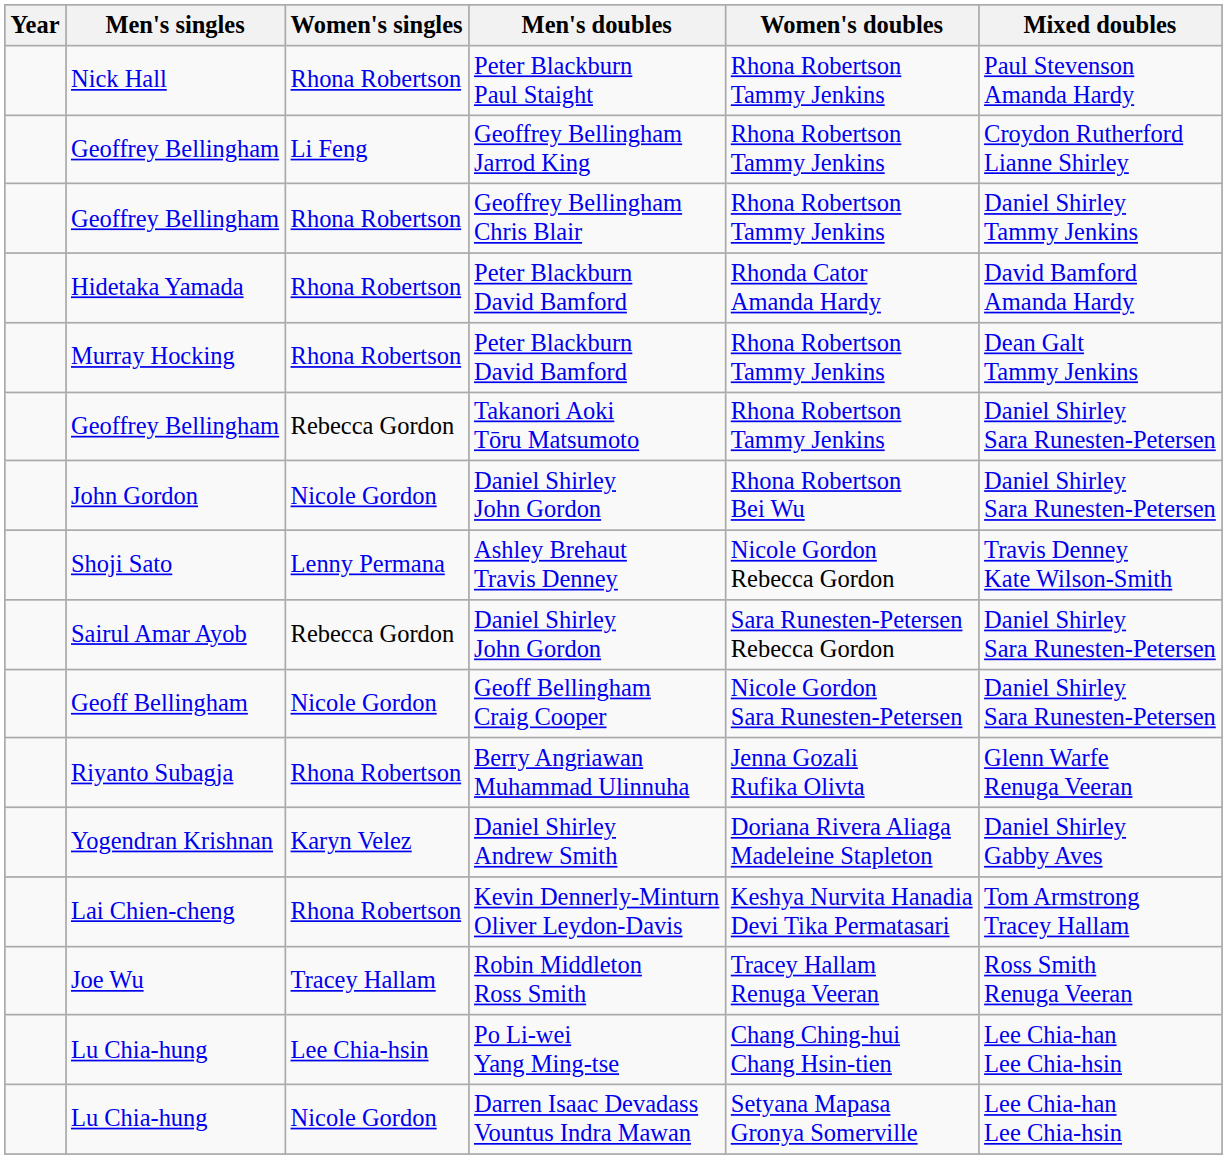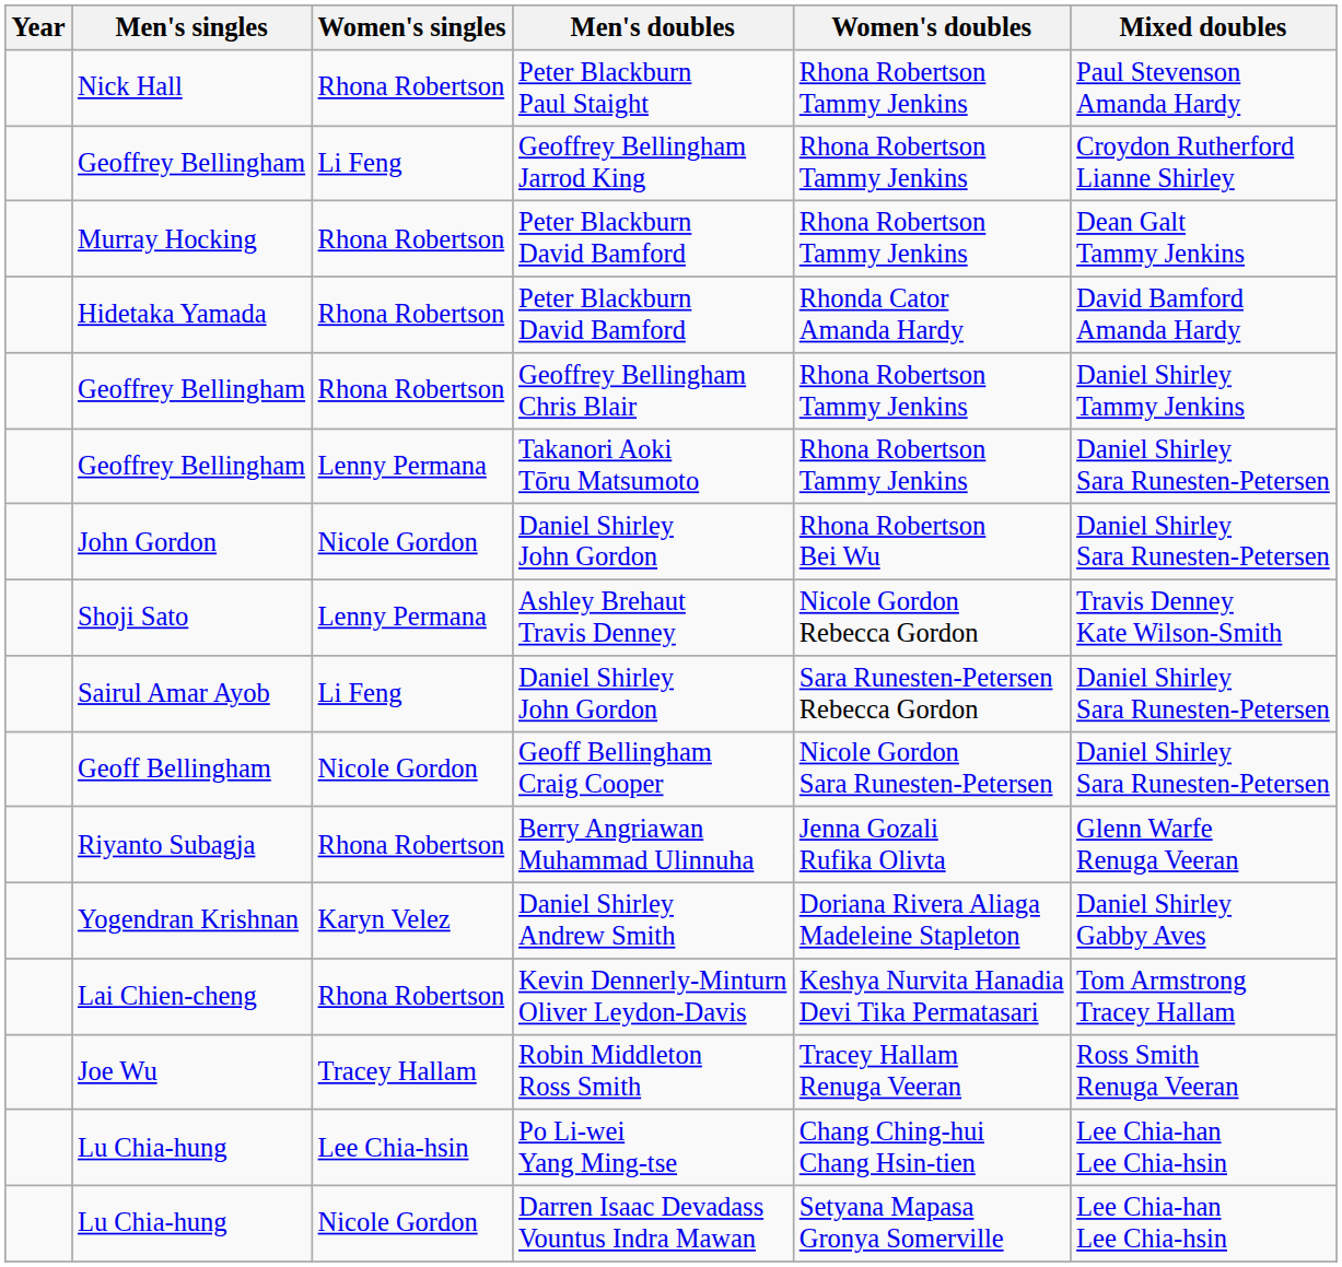 <table class=wikitable style="font-size:90%;">
 <tr>
 <th>Year</th>
 <th>Men's singles</th>
 <th>Women's singles</th>
 <th>Men's doubles</th>
 <th>Women's doubles</th>
 <th>Mixed doubles</th>
 </tr>
 <tr>
 <td></td>
 <td> <a href='#'>Nick Hall</a></td>
 <td> <a href='#'>Rhona Robertson</a></td>
 <td> <a href='#'>Peter Blackburn</a> <br>  <a href='#'>Paul Staight</a></td>
 <td> <a href='#'>Rhona Robertson</a> <br>  <a href='#'>Tammy Jenkins</a></td>
 <td> <a href='#'>Paul Stevenson</a> <br>  <a href='#'>Amanda Hardy</a></td>
 </tr>
 <tr>
 <td></td>
 <td> <a href='#'>Geoffrey Bellingham</a></td>
 <td> <a href='#'>Li Feng</a></td>
 <td> <a href='#'>Geoffrey Bellingham</a> <br>  <a href='#'>Jarrod King</a></td>
 <td> <a href='#'>Rhona Robertson</a> <br>  <a href='#'>Tammy Jenkins</a></td>
 <td> <a href='#'>Croydon Rutherford</a> <br>  <a href='#'>Lianne Shirley</a></td>
 </tr>
 <tr>
 <td></td>
-<td> <a href='#'>Geoffrey Bellingham</a></td>
+<td> <a href='#'>Murray Hocking</a></td>
 <td> <a href='#'>Rhona Robertson</a></td>
-<td> <a href='#'>Geoffrey Bellingham</a><br>  <a href='#'>Chris Blair</a></td>
+<td> <a href='#'>Peter Blackburn</a> <br>  <a href='#'>David Bamford</a></td>
 <td> <a href='#'>Rhona Robertson</a> <br>  <a href='#'>Tammy Jenkins</a></td>
-<td> <a href='#'>Daniel Shirley</a> <br>  <a href='#'>Tammy Jenkins</a></td>
+<td> <a href='#'>Dean Galt</a> <br>  <a href='#'>Tammy Jenkins</a></td>
 </tr>
 <tr>
 <td></td>
 <td> <a href='#'>Hidetaka Yamada</a></td>
 <td> <a href='#'>Rhona Robertson</a></td>
 <td> <a href='#'>Peter Blackburn</a> <br>  <a href='#'>David Bamford</a></td>
 <td> <a href='#'>Rhonda Cator</a> <br>  <a href='#'>Amanda Hardy</a></td>
 <td> <a href='#'>David Bamford</a> <br>  <a href='#'>Amanda Hardy</a></td>
 </tr>
 <tr>
 <td></td>
-<td> <a href='#'>Murray Hocking</a></td>
+<td> <a href='#'>Geoffrey Bellingham</a></td>
 <td> <a href='#'>Rhona Robertson</a></td>
-<td> <a href='#'>Peter Blackburn</a> <br>  <a href='#'>David Bamford</a></td>
+<td> <a href='#'>Geoffrey Bellingham</a><br>  <a href='#'>Chris Blair</a></td>
 <td> <a href='#'>Rhona Robertson</a> <br>  <a href='#'>Tammy Jenkins</a></td>
-<td> <a href='#'>Dean Galt</a> <br>  <a href='#'>Tammy Jenkins</a></td>
+<td> <a href='#'>Daniel Shirley</a> <br>  <a href='#'>Tammy Jenkins</a></td>
 </tr>
 <tr>
 <td></td>
 <td> <a href='#'>Geoffrey Bellingham</a></td>
-<td> Rebecca Gordon</td>
+<td> <a href='#'>Lenny Permana</a></td>
 <td> <a href='#'>Takanori Aoki</a> <br>  <a href='#'>Tōru Matsumoto</a></td>
 <td> <a href='#'>Rhona Robertson</a> <br>  <a href='#'>Tammy Jenkins</a></td>
 <td> <a href='#'>Daniel Shirley</a> <br>  <a href='#'>Sara Runesten-Petersen</a></td>
 </tr>
 <tr>
 <td></td>
 <td> <a href='#'>John Gordon</a></td>
 <td> <a href='#'>Nicole Gordon</a></td>
 <td> <a href='#'>Daniel Shirley</a> <br>  <a href='#'>John Gordon</a></td>
 <td> <a href='#'>Rhona Robertson</a> <br>  <a href='#'>Bei Wu</a></td>
 <td> <a href='#'>Daniel Shirley</a> <br>  <a href='#'>Sara Runesten-Petersen</a></td>
 </tr>
 <tr>
 <td></td>
 <td> <a href='#'>Shoji Sato</a></td>
 <td> <a href='#'>Lenny Permana</a></td>
 <td> <a href='#'>Ashley Brehaut</a> <br>  <a href='#'>Travis Denney</a></td>
 <td> <a href='#'>Nicole Gordon</a> <br>  Rebecca Gordon</td>
 <td> <a href='#'>Travis Denney</a> <br>  <a href='#'>Kate Wilson-Smith</a></td>
 </tr>
 <tr>
 <td></td>
 <td> <a href='#'>Sairul Amar Ayob</a></td>
-<td> Rebecca Gordon</td>
+<td> <a href='#'>Li Feng</a></td>
 <td> <a href='#'>Daniel Shirley</a> <br>  <a href='#'>John Gordon</a></td>
 <td> <a href='#'>Sara Runesten-Petersen</a> <br>  Rebecca Gordon</td>
 <td> <a href='#'>Daniel Shirley</a> <br>  <a href='#'>Sara Runesten-Petersen</a></td>
 </tr>
 <tr>
 <td></td>
 <td> <a href='#'>Geoff Bellingham</a></td>
 <td> <a href='#'>Nicole Gordon</a></td>
 <td> <a href='#'>Geoff Bellingham</a> <br>  <a href='#'>Craig Cooper</a></td>
 <td> <a href='#'>Nicole Gordon</a> <br>  <a href='#'>Sara Runesten-Petersen</a></td>
 <td> <a href='#'>Daniel Shirley</a> <br>  <a href='#'>Sara Runesten-Petersen</a></td>
 </tr>
 <tr>
 <td></td>
 <td> <a href='#'>Riyanto Subagja</a></td>
 <td> <a href='#'>Rhona Robertson</a></td>
 <td> <a href='#'>Berry Angriawan</a> <br>  <a href='#'>Muhammad Ulinnuha</a></td>
 <td> <a href='#'>Jenna Gozali</a> <br>  <a href='#'>Rufika Olivta</a></td>
 <td> <a href='#'>Glenn Warfe</a> <br>  <a href='#'>Renuga Veeran</a></td>
 </tr>
 <tr>
 <td></td>
 <td> <a href='#'>Yogendran Krishnan</a></td>
 <td> <a href='#'>Karyn Velez</a></td>
 <td> <a href='#'>Daniel Shirley</a> <br>  <a href='#'>Andrew Smith</a></td>
 <td> <a href='#'>Doriana Rivera Aliaga</a> <br>  <a href='#'>Madeleine Stapleton</a></td>
 <td> <a href='#'>Daniel Shirley</a> <br>  <a href='#'>Gabby Aves</a></td>
 </tr>
 <tr>
 <td></td>
 <td> <a href='#'>Lai Chien-cheng</a></td>
 <td> <a href='#'>Rhona Robertson</a></td>
 <td> <a href='#'>Kevin Dennerly-Minturn</a><br>  <a href='#'>Oliver Leydon-Davis</a></td>
 <td> <a href='#'>Keshya Nurvita Hanadia</a><br>  <a href='#'>Devi Tika Permatasari</a></td>
 <td> <a href='#'>Tom Armstrong</a><br>  <a href='#'>Tracey Hallam</a></td>
 </tr>
 <tr>
 <td></td>
 <td> <a href='#'>Joe Wu</a></td>
 <td> <a href='#'>Tracey Hallam</a></td>
 <td> <a href='#'>Robin Middleton</a><br>  <a href='#'>Ross Smith</a></td>
 <td> <a href='#'>Tracey Hallam</a><br>  <a href='#'>Renuga Veeran</a></td>
 <td> <a href='#'>Ross Smith</a><br>  <a href='#'>Renuga Veeran</a></td>
 </tr>
 <tr>
 <td></td>
 <td> <a href='#'>Lu Chia-hung</a></td>
 <td> <a href='#'>Lee Chia-hsin</a></td>
 <td> <a href='#'>Po Li-wei</a><br>  <a href='#'>Yang Ming-tse</a></td>
 <td> <a href='#'>Chang Ching-hui</a><br>  <a href='#'>Chang Hsin-tien</a></td>
 <td> <a href='#'>Lee Chia-han</a><br>  <a href='#'>Lee Chia-hsin</a></td>
 </tr>
 <tr>
 <td></td>
 <td> <a href='#'>Lu Chia-hung</a></td>
 <td> <a href='#'>Nicole Gordon</a></td>
 <td> <a href='#'>Darren Isaac Devadass</a><br>  <a href='#'>Vountus Indra Mawan</a></td>
 <td> <a href='#'>Setyana Mapasa</a><br>  <a href='#'>Gronya Somerville</a></td>
 <td> <a href='#'>Lee Chia-han</a><br>  <a href='#'>Lee Chia-hsin</a></td>
 </tr>
 </table>
